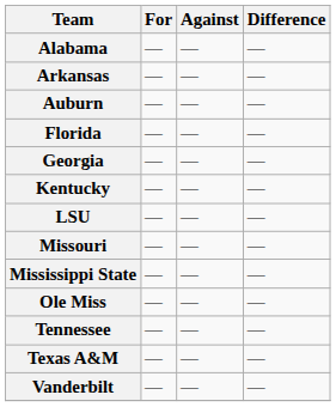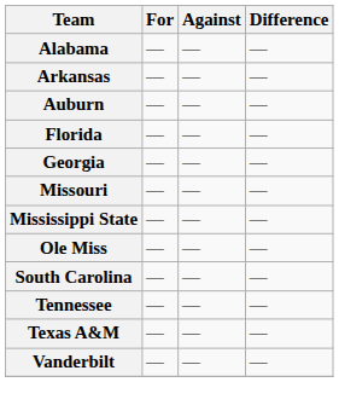 <table class="wikitable sortable">
 <tr>
 <th scope="col">Team</th>
 <th scope="col">For</th>
 <th scope="col">Against</th>
 <th scope="col">Difference</th>
 </tr>
 <tr>
 <th style=>Alabama</th>
 <td>―</td>
 <td>―</td>
 <td>―</td>
 </tr>
 <tr>
 <th style=>Arkansas</th>
 <td>―</td>
 <td>―</td>
 <td>―</td>
 </tr>
 <tr>
 <th style=>Auburn</th>
 <td>―</td>
 <td>―</td>
 <td>―</td>
 </tr>
 <tr>
 <th style=>Florida</th>
 <td>―</td>
 <td>―</td>
 <td>―</td>
 </tr>
 <tr>
 <th style=>Georgia</th>
 <td>―</td>
 <td>―</td>
 <td>―</td>
 </tr>
 <tr>
-<th style=>Kentucky</th>
-<td>―</td>
-<td>―</td>
-<td>―</td>
-</tr>
-<tr>
-<th style=>LSU</th>
-<td>―</td>
-<td>―</td>
-<td>―</td>
-</tr>
-<tr>
 <th style=>Missouri</th>
 <td>―</td>
 <td>―</td>
 <td>―</td>
 </tr>
 <tr>
 <th style=>Mississippi State</th>
 <td>―</td>
 <td>―</td>
 <td>―</td>
 </tr>
 <tr>
 <th style=>Ole Miss</th>
+<td>―</td>
+<td>―</td>
+<td>―</td>
+</tr>
+<tr>
+<th style=>South Carolina</th>
 <td>―</td>
 <td>―</td>
 <td>―</td>
 </tr>
 <tr>
 <th style=>Tennessee</th>
 <td>―</td>
 <td>―</td>
 <td>―</td>
 </tr>
 <tr>
 <th style=>Texas A&M</th>
 <td>―</td>
 <td>―</td>
 <td>―</td>
 </tr>
 <tr>
 <th style=>Vanderbilt</th>
 <td>―</td>
 <td>―</td>
 <td>―</td>
 </tr>
 <tr>
 </tr>
 </table>
